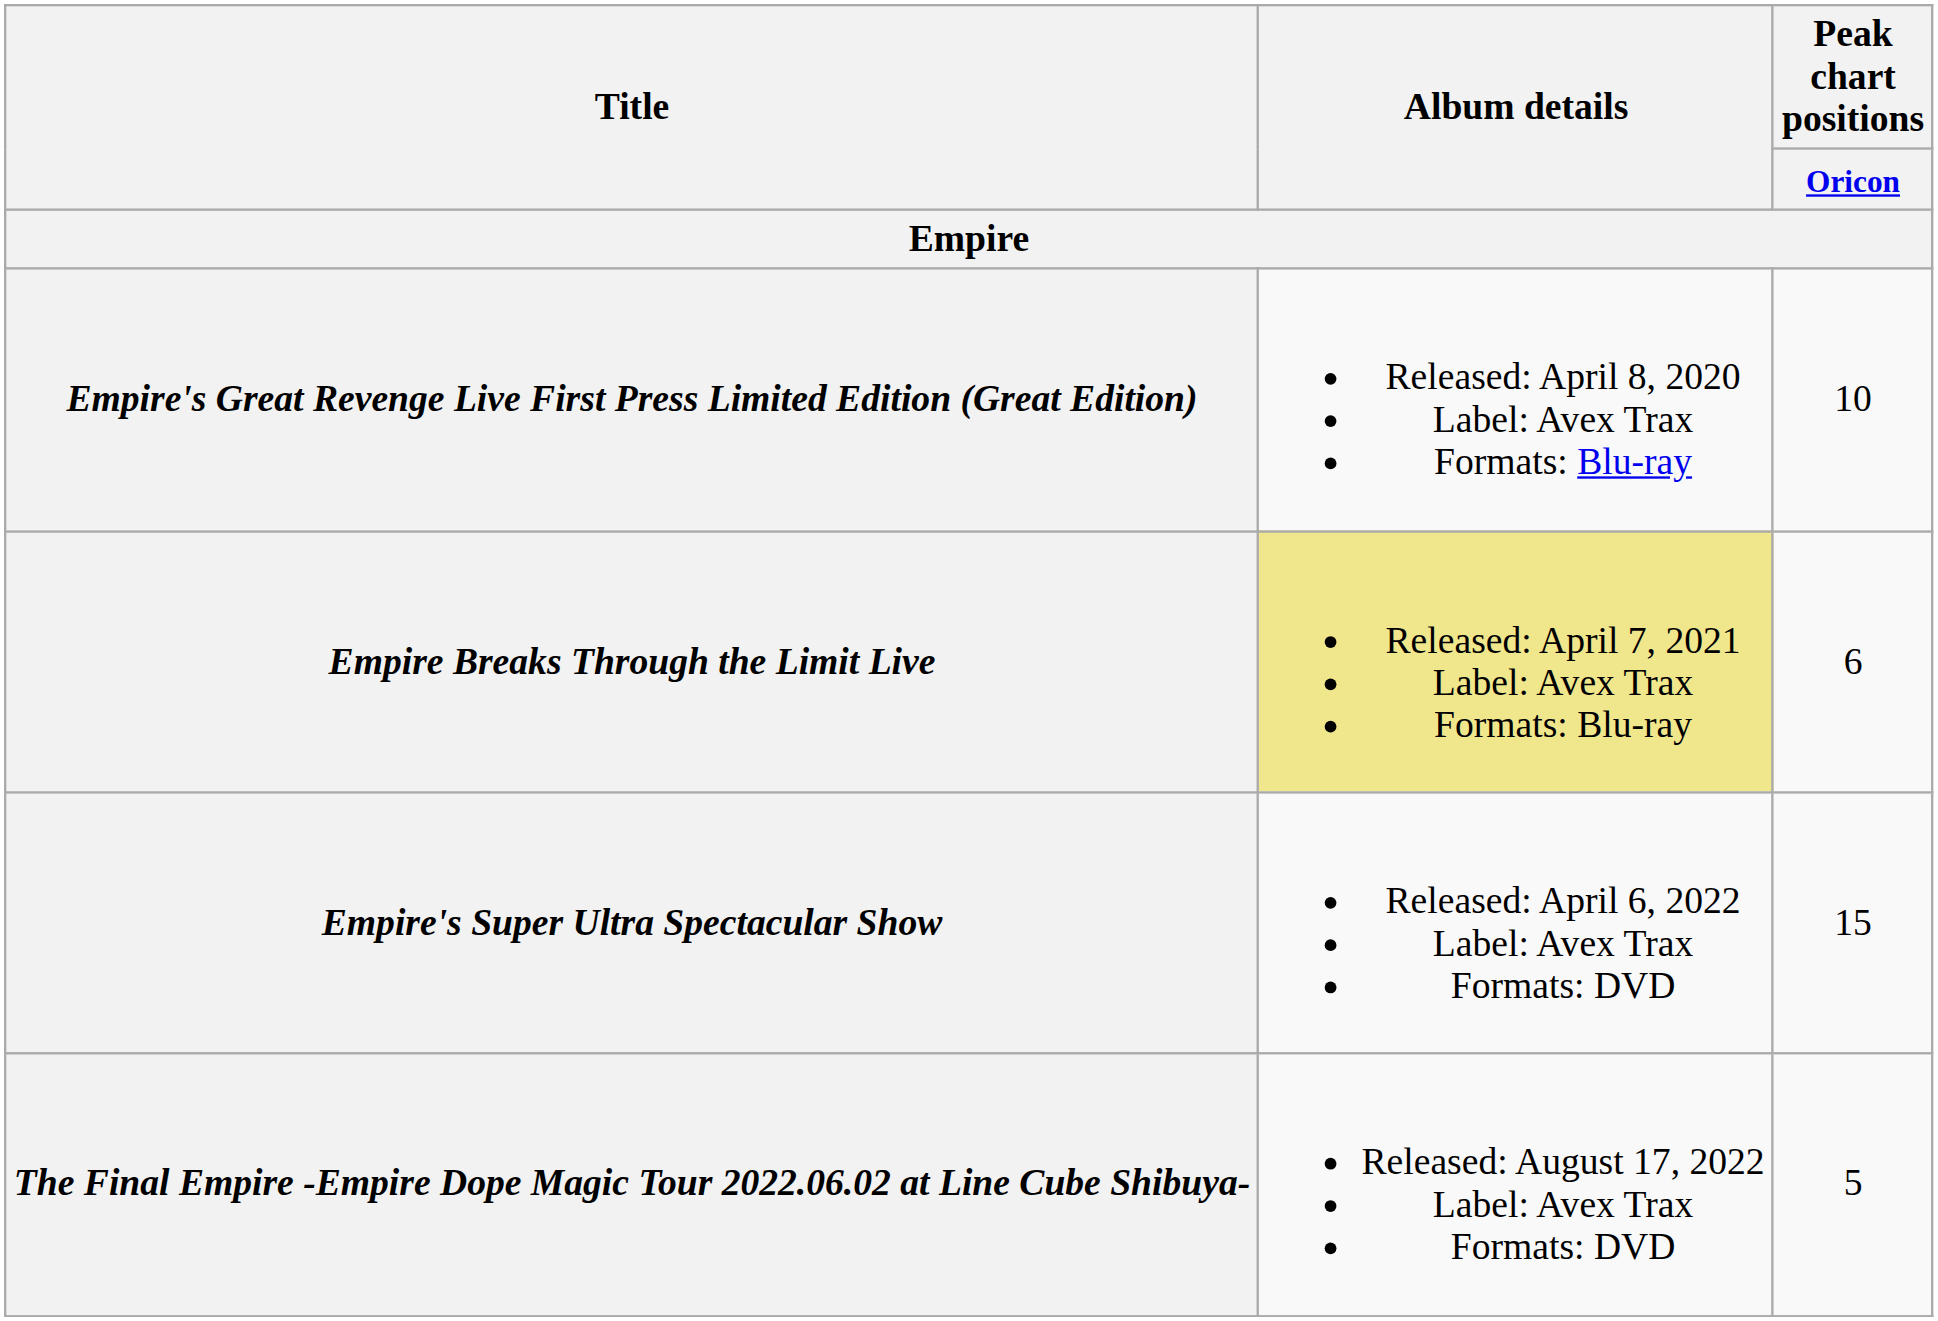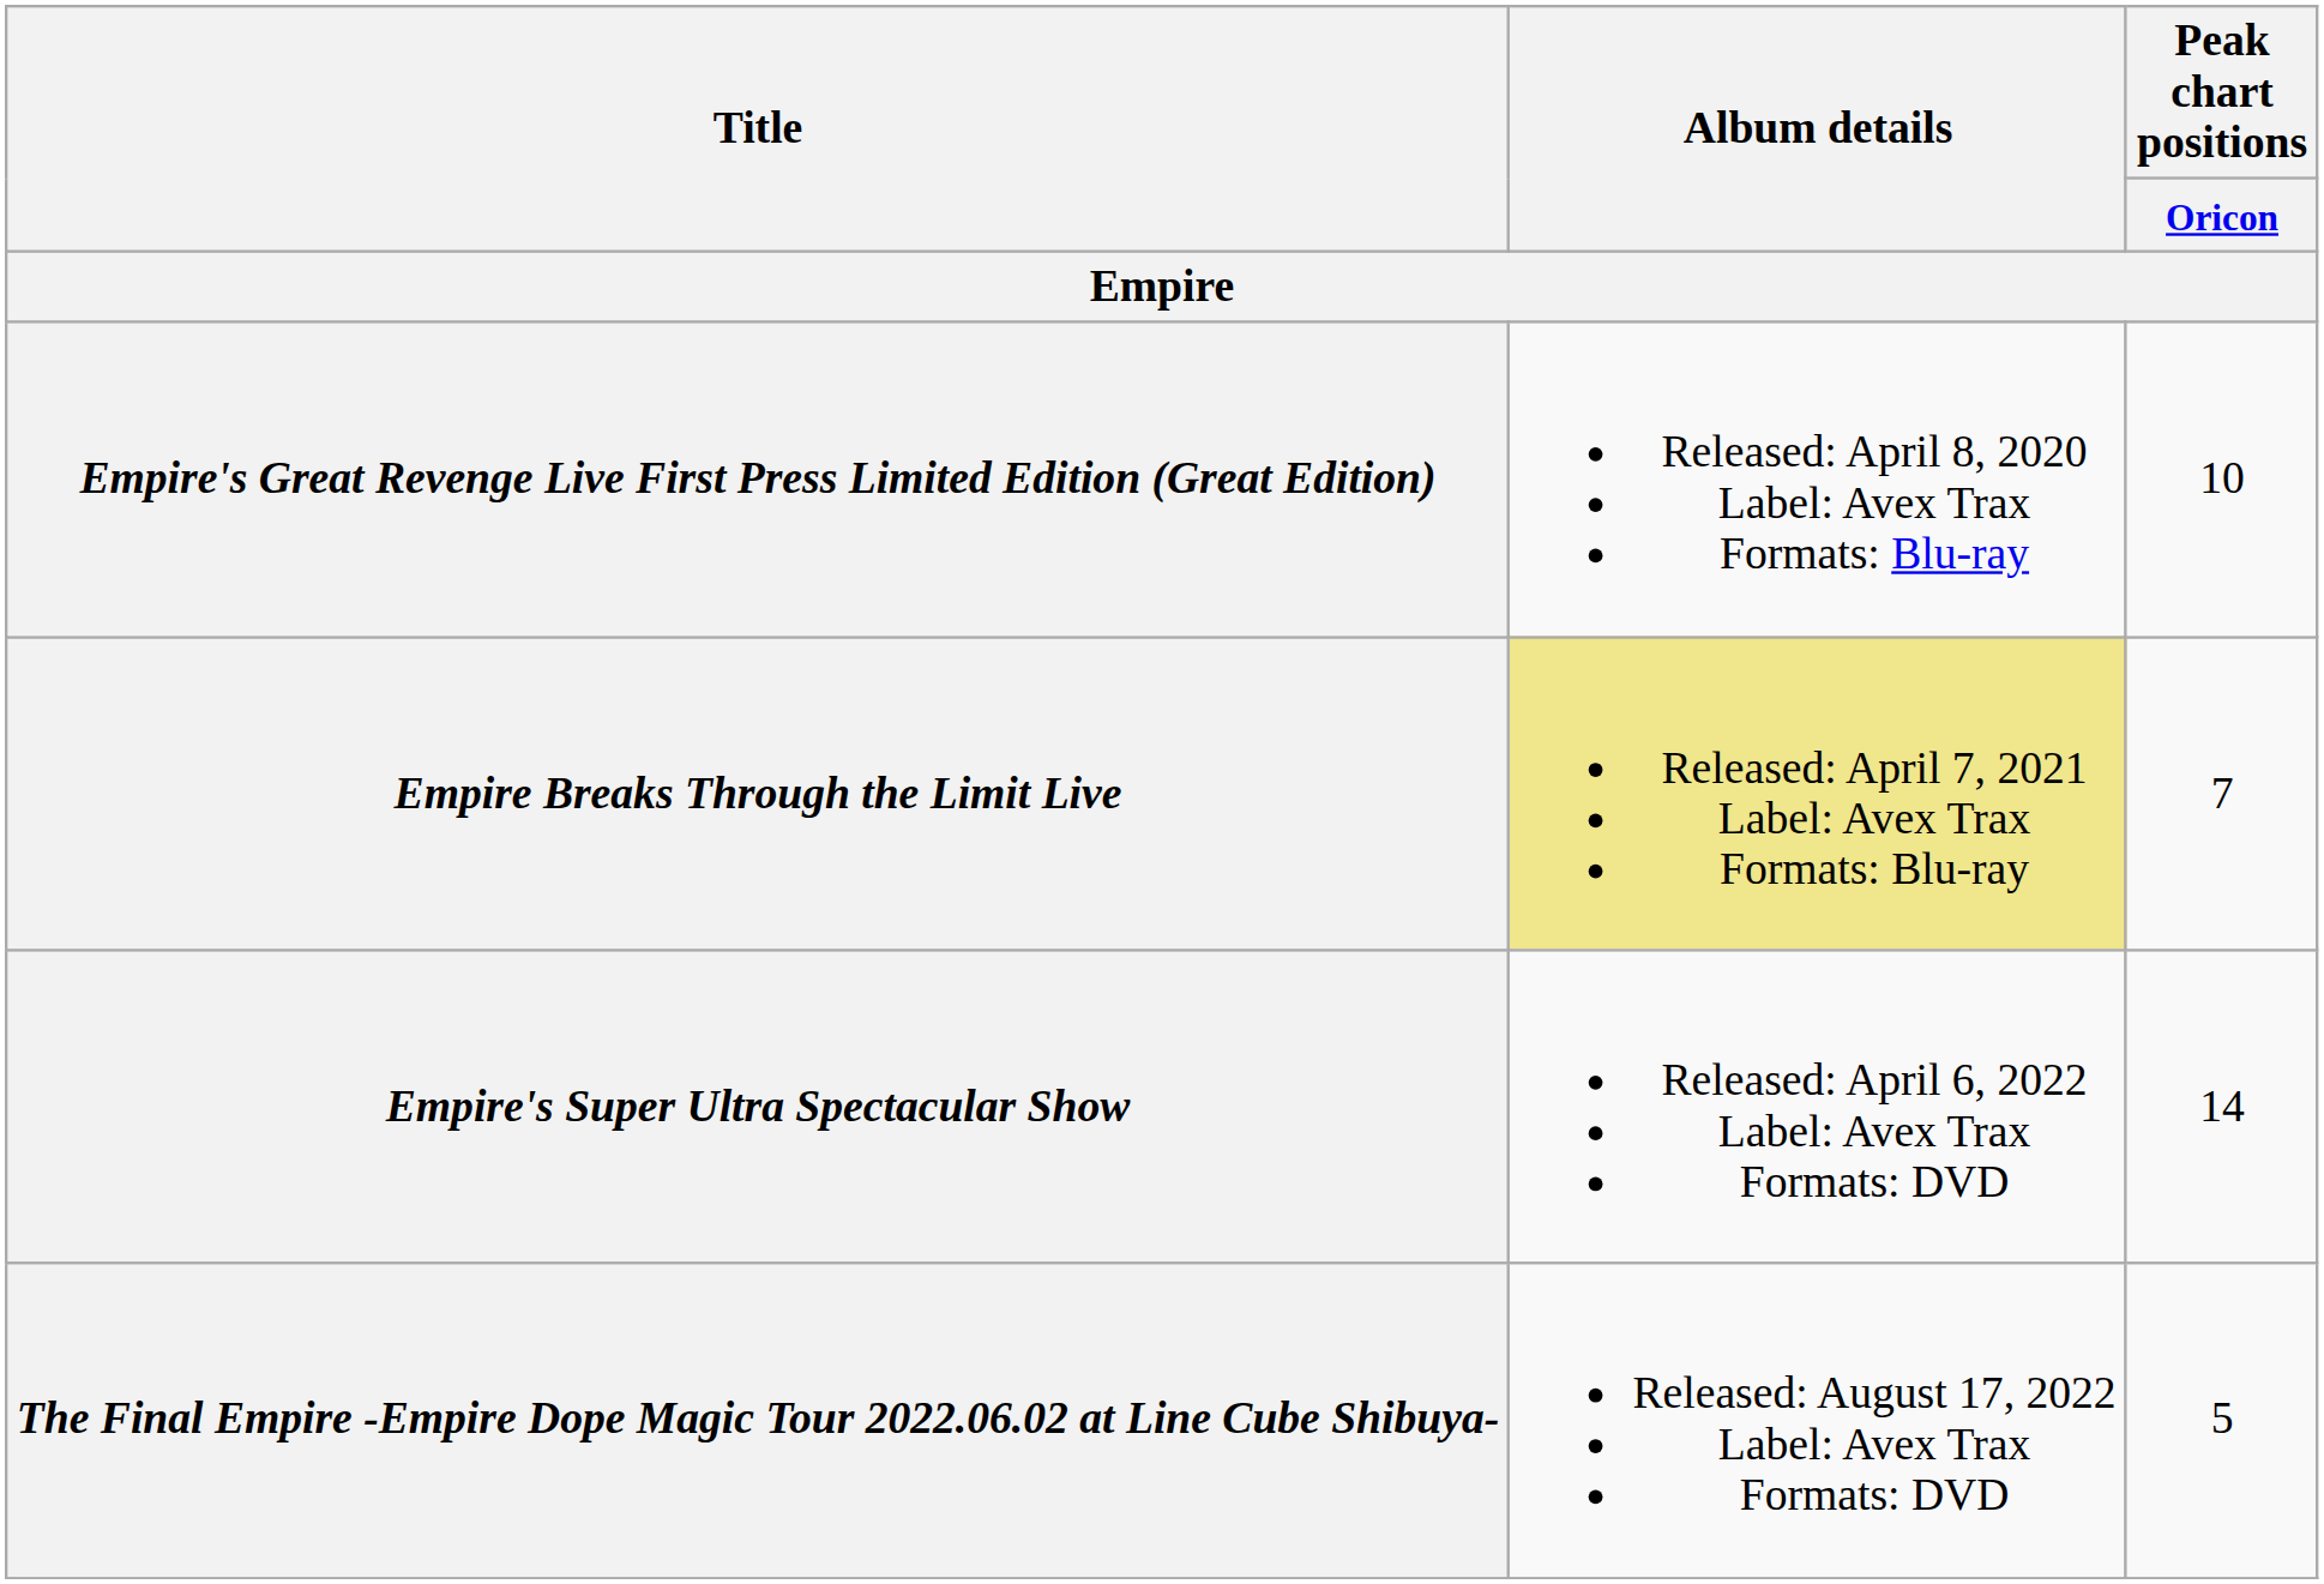 <table class="wikitable plainrowheaders" style="text-align:center;">
 <tr>
 <th scope="col" rowspan="2">Title</th>
 <th scope="col" rowspan="2">Album details</th>
 <th scope="col" colspan="1">Peak chart positions</th>
 </tr>
 <tr>
 <th scope="col" style="width:2.5em;"><small><a href='#'>Oricon</a></small></th>
 </tr>
 <tr>
 <th scope="col" colspan="4">Empire</th>
 </tr>
 <tr>
 <th scope="row"><em>Empire's Great Revenge Live First Press Limited Edition (Great Edition)</em></th>
 <td><br><ul><li>Released: April 8, 2020</li><li>Label: Avex Trax</li><li>Formats: <a href='#'>Blu-ray</a></li></ul></td>
 <td>10</td>
 </tr>
 <tr>
 <th scope="row"><em>Empire Breaks Through the Limit Live</em></th>
 <td style="background: khaki;"><br><ul><li>Released: April 7, 2021</li><li>Label: Avex Trax</li><li>Formats: Blu-ray</li></ul></td>
-<td>6</td>
+<td>7</td>
 </tr>
 <tr>
 <th scope="row"><em>Empire's Super Ultra Spectacular Show</em></th>
 <td><br><ul><li>Released: April 6, 2022</li><li>Label: Avex Trax</li><li>Formats: DVD</li></ul></td>
-<td>15</td>
+<td>14</td>
 </tr>
 <tr>
 <th scope="row"><em>The Final Empire -Empire Dope Magic Tour 2022.06.02 at Line Cube Shibuya-</em></th>
 <td><br><ul><li>Released: August 17, 2022</li><li>Label: Avex Trax</li><li>Formats: DVD</li></ul></td>
 <td>5</td>
 </tr>
 <tr>
 </tr>
 </table>
